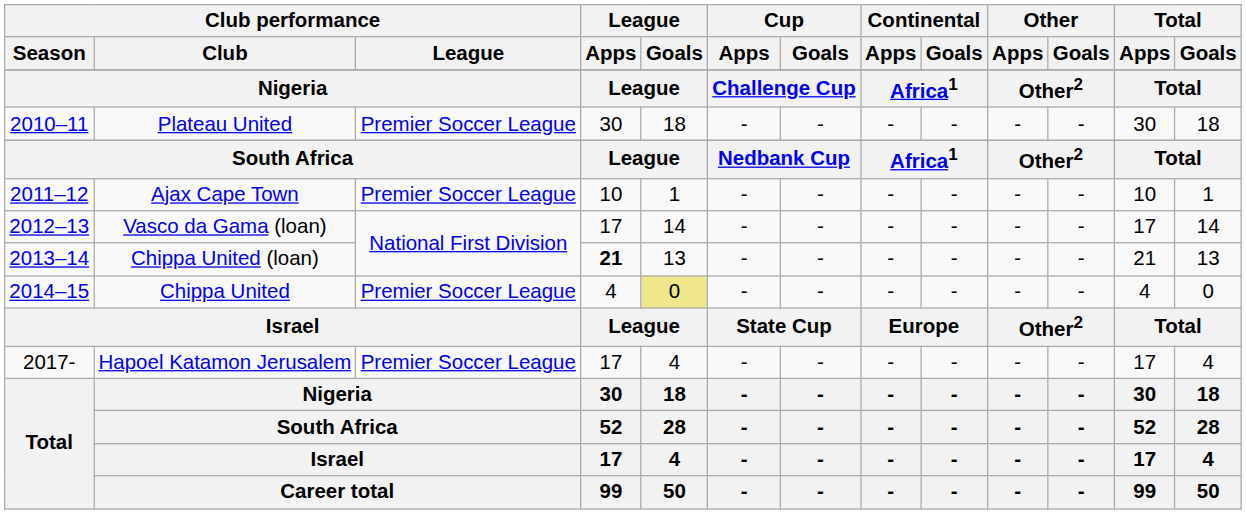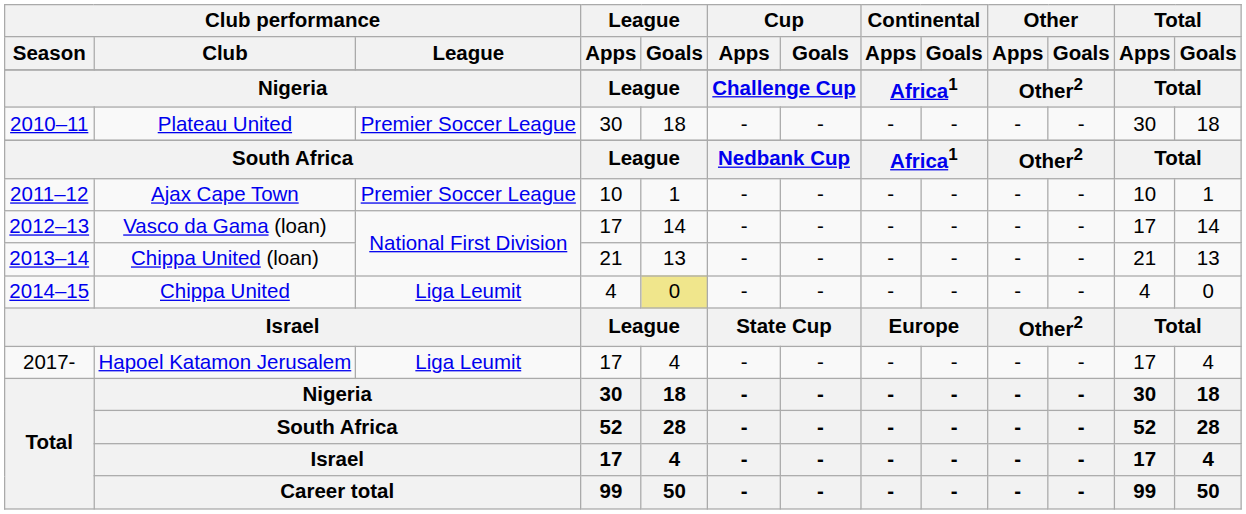 <table class="wikitable" style="text-align:center">
 <tr>
 <th colspan=3>Club performance</th>
 <th colspan=2>League</th>
 <th colspan=2>Cup</th>
 <th colspan=2>Continental</th>
 <th colspan=2>Other</th>
 <th colspan=2>Total</th>
 </tr>
 <tr>
 <th>Season</th>
 <th>Club</th>
 <th>League</th>
 <th>Apps</th>
 <th>Goals</th>
 <th>Apps</th>
 <th>Goals</th>
 <th>Apps</th>
 <th>Goals</th>
 <th>Apps</th>
 <th>Goals</th>
 <th>Apps</th>
 <th>Goals</th>
 </tr>
 <tr>
 </tr>
 <tr>
 <th colspan=3>Nigeria</th>
 <th colspan=2>League</th>
 <th colspan=2><a href='#'>Challenge Cup</a></th>
 <th colspan=2><a href='#'>Africa</a><sup>1</sup></th>
 <th colspan=2>Other<sup>2</sup></th>
 <th colspan=2>Total</th>
 </tr>
 <tr>
 <td><a href='#'>2010–11</a></td>
 <td rowspan="1"><a href='#'>Plateau United</a></td>
 <td><a href='#'>Premier Soccer League</a></td>
 <td>30</td>
 <td>18</td>
 <td>-</td>
 <td>-</td>
 <td>-</td>
 <td>-</td>
 <td>-</td>
 <td>-</td>
 <td>30</td>
 <td>18</td>
 </tr>
 <tr>
 </tr>
 <tr>
 <th colspan=3>South Africa</th>
 <th colspan=2>League</th>
 <th colspan=2><a href='#'>Nedbank Cup</a></th>
 <th colspan=2><a href='#'>Africa</a><sup>1</sup></th>
 <th colspan=2>Other<sup>2</sup></th>
 <th colspan=2>Total</th>
 </tr>
 <tr>
 <td><a href='#'>2011–12</a></td>
 <td rowspan="1"><a href='#'>Ajax Cape Town</a></td>
 <td rowspan="1"><a href='#'>Premier Soccer League</a></td>
 <td>10</td>
 <td>1</td>
 <td>-</td>
 <td>-</td>
 <td>-</td>
 <td>-</td>
 <td>-</td>
 <td>-</td>
 <td>10</td>
 <td>1</td>
 </tr>
 <tr>
 <td><a href='#'>2012–13</a></td>
 <td rowspan="1"><a href='#'>Vasco da Gama</a> (loan)</td>
 <td rowspan="2"><a href='#'>National First Division</a></td>
 <td>17</td>
 <td>14</td>
 <td>-</td>
 <td>-</td>
 <td>-</td>
 <td>-</td>
 <td>-</td>
 <td>-</td>
 <td>17</td>
 <td>14</td>
 </tr>
 <tr>
 <td><a href='#'>2013–14</a></td>
 <td rowspan="1"><a href='#'>Chippa United</a> (loan)</td>
-<td><strong>21</strong></td>
+<td>21</td>
 <td>13</td>
 <td>-</td>
 <td>-</td>
 <td>-</td>
 <td>-</td>
 <td>-</td>
 <td>-</td>
 <td>21</td>
 <td>13</td>
 </tr>
 <tr>
 <td><a href='#'>2014–15</a></td>
 <td rowspan="1"><a href='#'>Chippa United</a></td>
-<td><a href='#'>Premier Soccer League</a></td>
+<td><a href='#'>Liga Leumit</a></td>
 <td>4</td>
 <td style="background: khaki;">0</td>
 <td>-</td>
 <td>-</td>
 <td>-</td>
 <td>-</td>
 <td>-</td>
 <td>-</td>
 <td>4</td>
 <td>0</td>
 </tr>
 <tr>
 <th colspan="3">Israel</th>
 <th colspan="2">League</th>
 <th colspan="2">State Cup</th>
 <th colspan="2">Europe</th>
 <th colspan="2">Other<sup>2</sup></th>
 <th colspan="2">Total</th>
 </tr>
 <tr>
 <td>2017-</td>
 <td><a href='#'>Hapoel Katamon Jerusalem</a></td>
-<td rowspan="1"><a href='#'>Premier Soccer League</a></td>
+<td><a href='#'>Liga Leumit</a></td>
 <td>17</td>
 <td>4</td>
 <td>-</td>
 <td>-</td>
 <td>-</td>
 <td>-</td>
 <td>-</td>
 <td>-</td>
 <td>17</td>
 <td>4</td>
 </tr>
 <tr>
 <th rowspan="4">Total</th>
 <th colspan="2">Nigeria</th>
 <th>30</th>
 <th>18</th>
 <th>-</th>
 <th>-</th>
 <th>-</th>
 <th>-</th>
 <th>-</th>
 <th>-</th>
 <th>30</th>
 <th>18</th>
 </tr>
 <tr>
 <th colspan=2>South Africa</th>
 <th>52</th>
 <th>28</th>
 <th>-</th>
 <th>-</th>
 <th>-</th>
 <th>-</th>
 <th>-</th>
 <th>-</th>
 <th>52</th>
 <th>28</th>
 </tr>
 <tr>
 <th colspan="2">Israel</th>
 <th>17</th>
 <th>4</th>
 <th>-</th>
 <th>-</th>
 <th>-</th>
 <th>-</th>
 <th>-</th>
 <th>-</th>
 <th>17</th>
 <th>4</th>
 </tr>
 <tr>
 <th colspan="2">Career total</th>
 <th>99</th>
 <th>50</th>
 <th>-</th>
 <th>-</th>
 <th>-</th>
 <th>-</th>
 <th>-</th>
 <th>-</th>
 <th>99</th>
 <th>50</th>
 </tr>
 </table>
